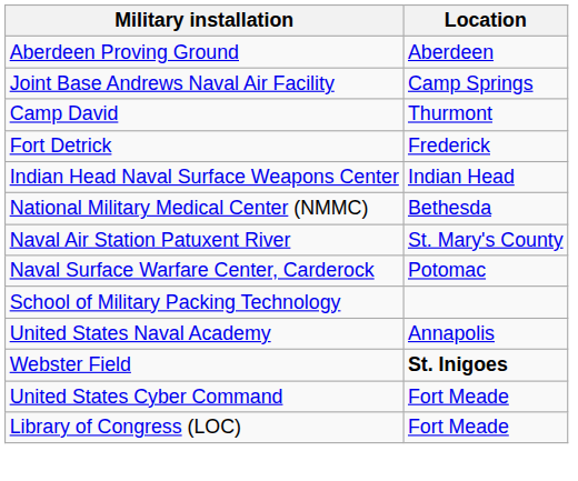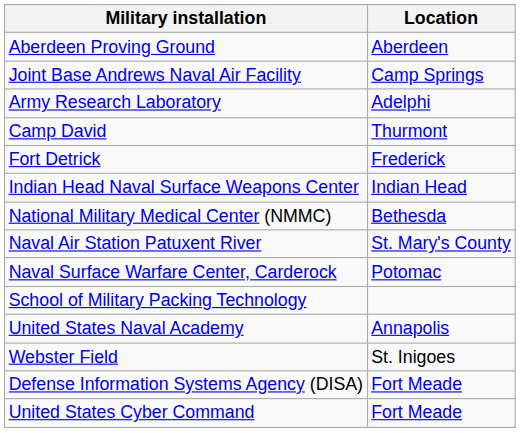 <table class="wikitable sortable">
 <tr>
 <th>Military installation</th>
 <th>Location</th>
 </tr>
 <tr>
 <td><a href='#'>Aberdeen Proving Ground</a></td>
 <td><a href='#'>Aberdeen</a></td>
 </tr>
 <tr>
 <td><a href='#'>Joint Base Andrews Naval Air Facility</a></td>
 <td><a href='#'>Camp Springs</a></td>
+</tr>
+<tr>
+<td><a href='#'>Army Research Laboratory</a></td>
+<td><a href='#'>Adelphi</a></td>
 </tr>
 <tr>
 <td><a href='#'>Camp David</a></td>
 <td><a href='#'>Thurmont</a></td>
 </tr>
 <tr>
 <td><a href='#'>Fort Detrick</a></td>
 <td><a href='#'>Frederick</a></td>
 </tr>
 <tr>
 <td><a href='#'>Indian Head Naval Surface Weapons Center</a></td>
 <td><a href='#'>Indian Head</a></td>
 </tr>
 <tr>
 <td><a href='#'>National Military Medical Center</a> (NMMC)</td>
 <td><a href='#'>Bethesda</a></td>
 </tr>
 <tr>
 <td><a href='#'>Naval Air Station Patuxent River</a></td>
 <td><a href='#'>St. Mary's County</a></td>
 </tr>
 <tr>
 <td><a href='#'>Naval Surface Warfare Center, Carderock</a></td>
 <td><a href='#'>Potomac</a></td>
 </tr>
 <tr>
 <td><a href='#'>School of Military Packing Technology</a></td>
 <td></td>
 </tr>
 <tr>
 <td><a href='#'>United States Naval Academy</a></td>
 <td><a href='#'>Annapolis</a></td>
 </tr>
 <tr>
 <td><a href='#'>Webster Field</a></td>
-<td><strong>St. Inigoes</strong></td>
+<td>St. Inigoes</td>
+</tr>
+<tr>
+<td><a href='#'>Defense Information Systems Agency</a> (DISA)</td>
+<td><a href='#'>Fort Meade</a></td>
 </tr>
 <tr>
 <td><a href='#'>United States Cyber Command</a></td>
 <td><a href='#'>Fort Meade</a></td>
 </tr>
-<tr>
-<td><a href='#'>Library of Congress</a> (LOC)</td>
-<td><a href='#'>Fort Meade</a></td>
-</tr>
 </table>
